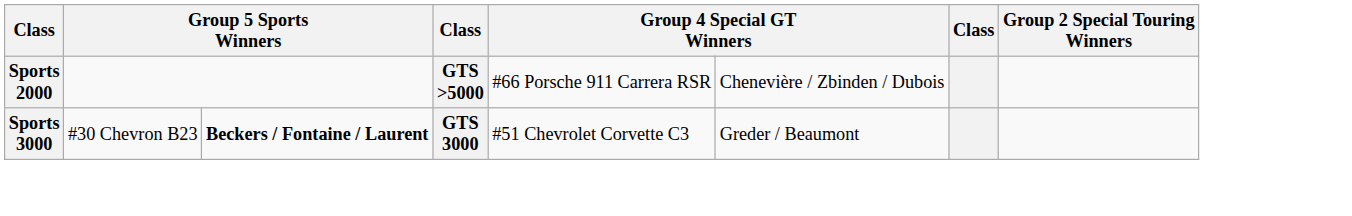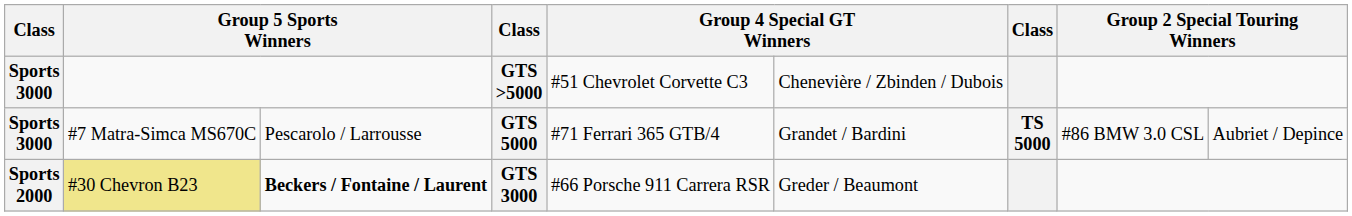 <table class="wikitable" style="font-size: 95%">
 <tr>
 <th>Class</th>
 <th colspan=2>Group 5 Sports<br>Winners</th>
 <th>Class</th>
 <th colspan=2>Group 4 Special GT<br>Winners</th>
 <th>Class</th>
 <th colspan=2>Group 2 Special Touring<br>Winners</th>
 </tr>
 <tr>
-<th>Sports<br> 2000</th>
+<th>Sports<br> 3000</th>
 <td colspan=2></td>
 <th>GTS<br> >5000</th>
-<td>#66 Porsche 911 Carrera RSR</td>
+<td>#51 Chevrolet Corvette C3</td>
 <td>Chenevière / Zbinden / Dubois</td>
 <th></th>
 <td colspan=2></td>
 </tr>
 <tr>
 <th>Sports<br> 3000</th>
-<td>#30 Chevron B23</td>
+<td>#7 Matra-Simca MS670C</td>
+<td>Pescarolo / Larrousse</td>
+<th>GTS<br> 5000</th>
+<td>#71 Ferrari 365 GTB/4</td>
+<td>Grandet / Bardini</td>
+<th>TS <br> 5000</th>
+<td>#86 BMW 3.0 CSL</td>
+<td>Aubriet / Depince</td>
+</tr>
+<tr>
+<th>Sports<br> 2000</th>
+<td style="background: khaki;">#30 Chevron B23</td>
 <td><strong>Beckers / Fontaine / Laurent</strong></td>
 <th>GTS <br> 3000</th>
-<td>#51 Chevrolet Corvette C3</td>
+<td>#66 Porsche 911 Carrera RSR</td>
 <td>Greder / Beaumont</td>
 <th></th>
 <td colspan=2></td>
 </tr>
 </table>
